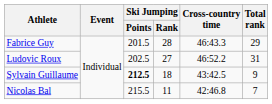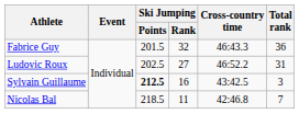 <table class="wikitable" style="font-size:90%">
 <tr>
 <th rowspan="2">Athlete</th>
 <th rowspan="2">Event</th>
 <th colspan="2">Ski Jumping</th>
 <th rowspan="2">Cross-country <br> time</th>
 <th rowspan="2">Total <br> rank</th>
 </tr>
 <tr>
 <th>Points</th>
 <th>Rank</th>
 </tr>
 <tr>
 <td><a href='#'>Fabrice Guy</a></td>
 <td rowspan="4">Individual</td>
 <td align="center">201.5</td>
-<td align="center">28</td>
+<td align="center">32</td>
 <td align="center">46:43.3</td>
-<td align="center">29</td>
+<td align="center">36</td>
 </tr>
 <tr>
 <td><a href='#'>Ludovic Roux</a></td>
 <td align="center">202.5</td>
 <td align="center">27</td>
 <td align="center">46:52.2</td>
 <td align="center">31</td>
 </tr>
 <tr>
 <td><a href='#'>Sylvain Guillaume</a></td>
 <td align="center"><strong>212.5</strong></td>
-<td align="center">18</td>
+<td align="center">16</td>
 <td align="center">43:42.5</td>
-<td align="center">9</td>
+<td align="center">3</td>
 </tr>
 <tr>
 <td><a href='#'>Nicolas Bal</a></td>
-<td align="center">215.5</td>
+<td align="center">218.5</td>
 <td align="center">11</td>
 <td align="center">42:46.8</td>
 <td align="center">7</td>
 </tr>
 </table>
